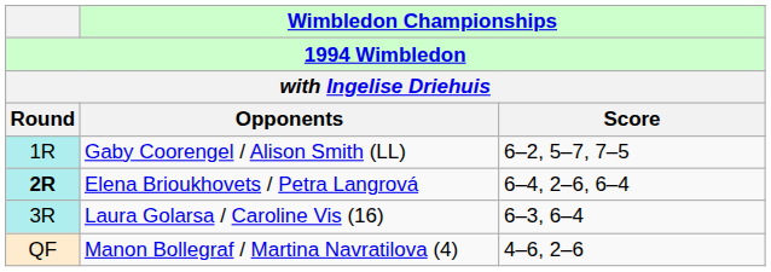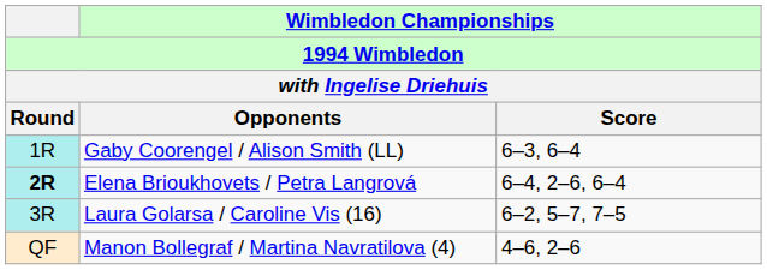 <table class="wikitable collapsible collapsed">
 <tr>
 <th></th>
 <th colspan=2 style="background:#cfc;"><a href='#'>Wimbledon Championships</a></th>
 </tr>
 <tr>
 <th colspan=3 style="background:#cfc;"><a href='#'>1994 Wimbledon</a></th>
 </tr>
 <tr>
 <th colspan=3><em>with  <a href='#'>Ingelise Driehuis</a></em></th>
 </tr>
 <tr>
 <th>Round</th>
 <th width=320>Opponents</th>
 <th width=200>Score</th>
 </tr>
 <tr>
 <td style="text-align:center; background:#afeeee;">1R</td>
 <td> <a href='#'>Gaby Coorengel</a> /  <a href='#'>Alison Smith</a> (LL)</td>
-<td>6–2, 5–7, 7–5</td>
+<td>6–3, 6–4</td>
 </tr>
 <tr>
 <td style="text-align:center; background:#afeeee;"><strong>2R</strong></td>
 <td> <a href='#'>Elena Brioukhovets</a> /  <a href='#'>Petra Langrová</a></td>
 <td>6–4, 2–6, 6–4</td>
 </tr>
 <tr>
 <td style="text-align:center; background:#afeeee;">3R</td>
 <td> <a href='#'>Laura Golarsa</a> /  <a href='#'>Caroline Vis</a> (16)</td>
-<td>6–3, 6–4</td>
+<td>6–2, 5–7, 7–5</td>
 </tr>
 <tr>
 <td style="text-align:center; background:#ffebcd;">QF</td>
 <td> <a href='#'>Manon Bollegraf</a> /  <a href='#'>Martina Navratilova</a> (4)</td>
 <td>4–6, 2–6</td>
 </tr>
 </table>
